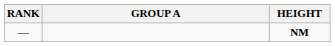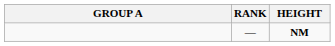 <table class="wikitable" style="border-collapse: collapse; font-size: 90%;">
 <tr>
+<th style="width: 20em">GROUP A</th>
 <th>RANK</th>
-<th style="width: 20em">GROUP A</th>
 <th style="width: 5em">HEIGHT</th>
 </tr>
 <tr>
+<td></td>
 <td align="center">—</td>
-<td></td>
 <td align="center"><strong>NM</strong></td>
 </tr>
 </table>
